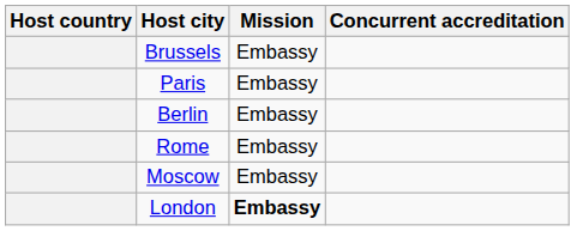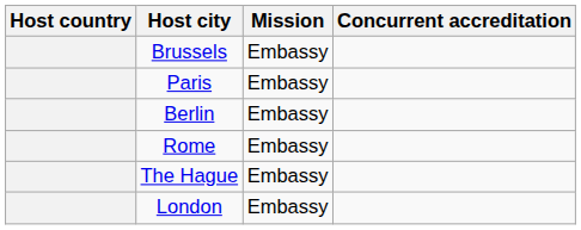 <table class="wikitable plainrowheaders" style="text-align:center;">
 <tr>
 <th scope="col">Host country</th>
 <th scope="col">Host city</th>
 <th scope="col">Mission</th>
 <th scope="col">Concurrent accreditation</th>
 </tr>
 <tr>
 <th scope="row"></th>
 <td><a href='#'>Brussels</a></td>
 <td>Embassy</td>
 <td> </td>
 </tr>
 <tr>
 <th scope="row"></th>
 <td><a href='#'>Paris</a></td>
 <td>Embassy</td>
 <td></td>
 </tr>
 <tr>
 <th scope="row"></th>
 <td><a href='#'>Berlin</a></td>
 <td>Embassy</td>
 <td></td>
 </tr>
 <tr>
 <th scope="row"></th>
 <td><a href='#'>Rome</a></td>
 <td>Embassy</td>
 <td></td>
 </tr>
 <tr>
 <th scope="row"></th>
-<td><a href='#'>Moscow</a></td>
+<td><a href='#'>The Hague</a></td>
 <td>Embassy</td>
 <td></td>
 </tr>
 <tr>
 <th scope="row"></th>
 <td><a href='#'>London</a></td>
-<td><strong>Embassy</strong></td>
+<td>Embassy</td>
 <td></td>
 </tr>
 </table>
